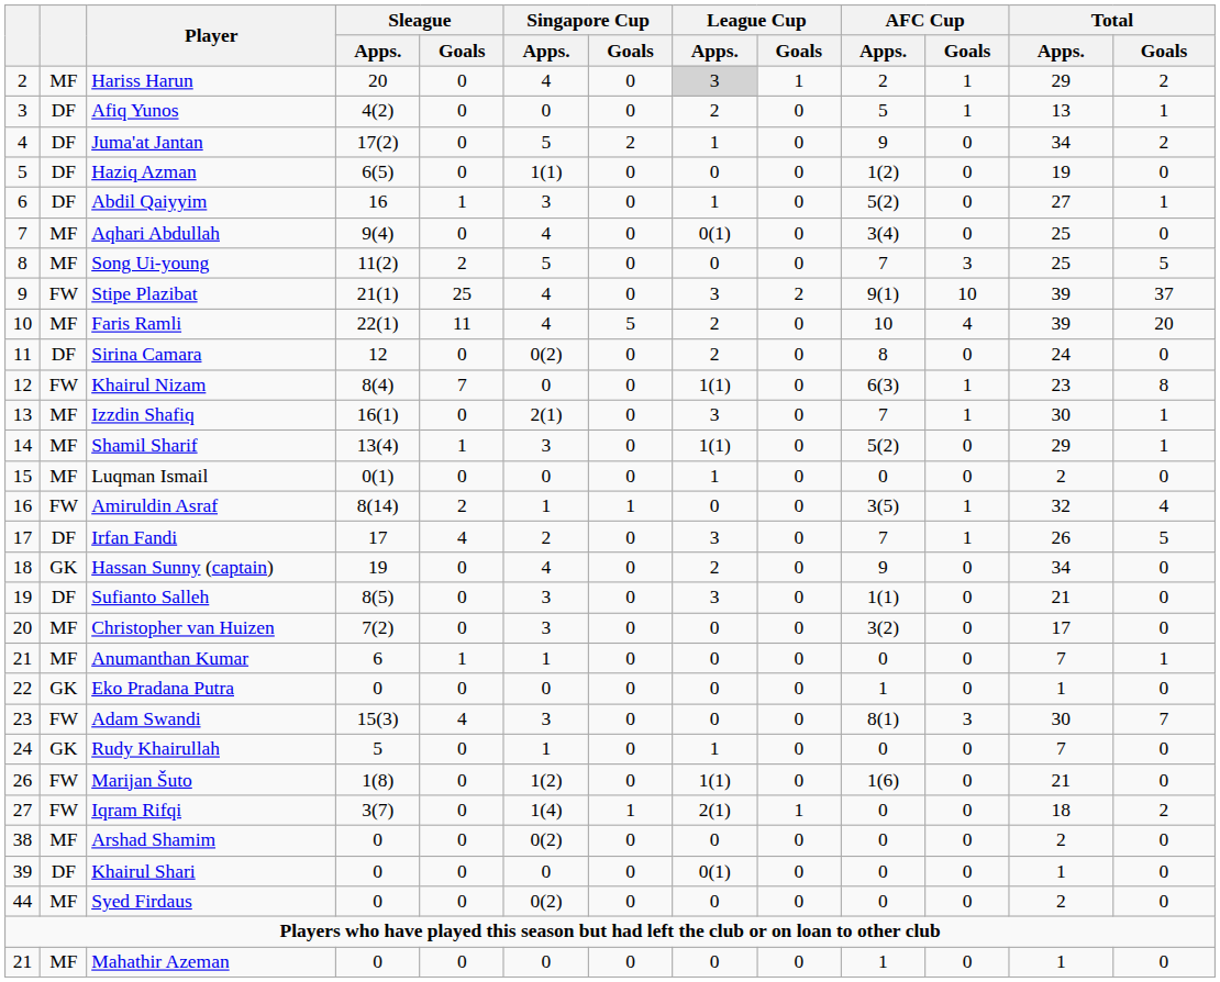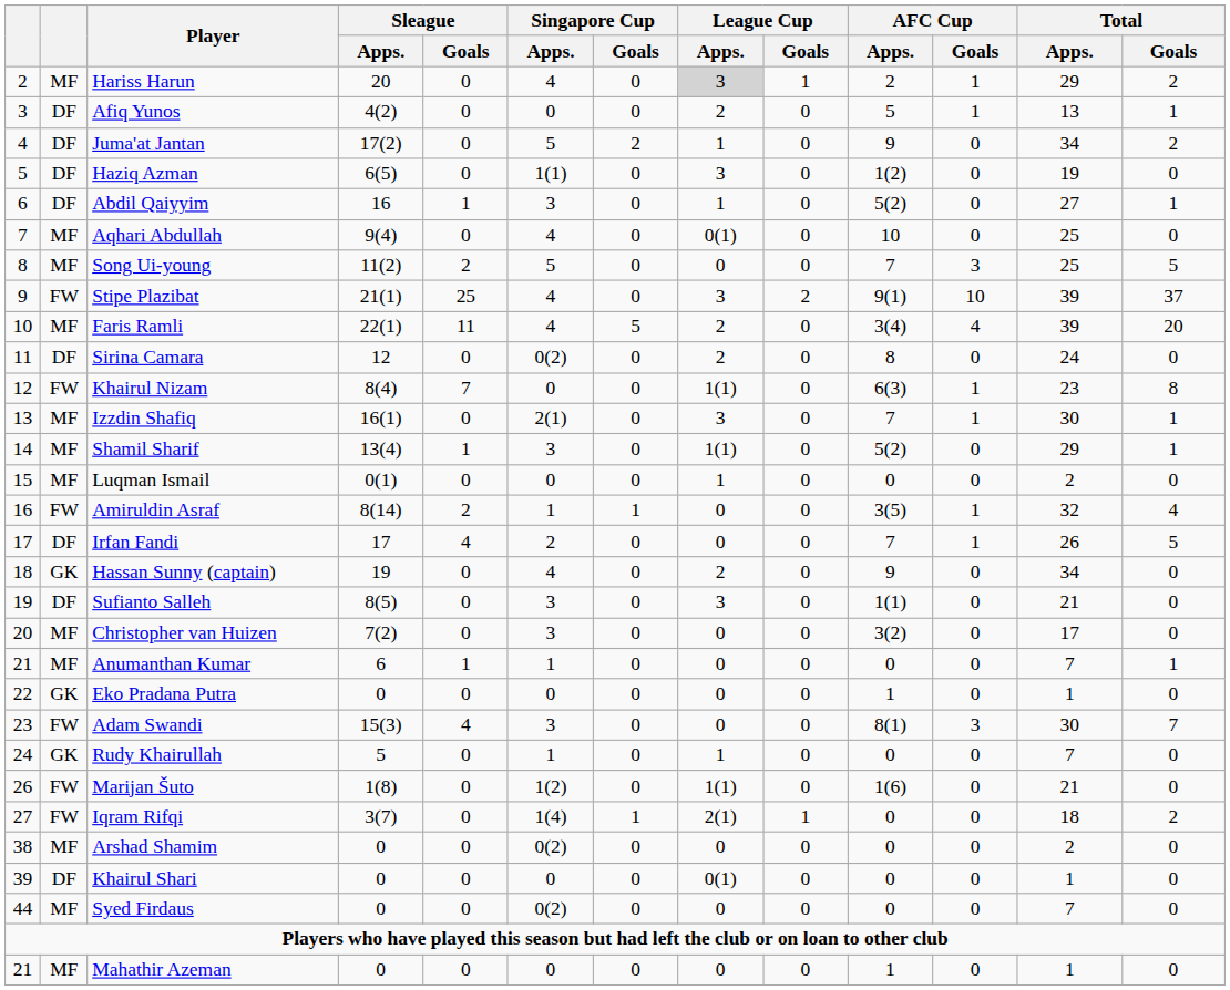 <table class="wikitable" style="text-align:center; font-size:100%; width:80%;">
 <tr>
 <th rowspan=2></th>
 <th rowspan=2></th>
 <th rowspan="2" style="width:200px;">Player</th>
 <th colspan="2" style="width:105px;">Sleague</th>
 <th colspan="2" style="width:105px;">Singapore Cup</th>
 <th colspan="2" style="width:105px;">League Cup</th>
 <th colspan="2" style="width:105px;">AFC Cup</th>
 <th colspan="2" style="width:130px;">Total</th>
 </tr>
 <tr>
 <th>Apps.</th>
 <th>Goals</th>
 <th>Apps.</th>
 <th>Goals</th>
 <th>Apps.</th>
 <th>Goals</th>
 <th>Apps.</th>
 <th>Goals</th>
 <th>Apps.</th>
 <th>Goals</th>
 </tr>
 <tr>
 <td>2</td>
 <td>MF</td>
 <td align=left> <a href='#'>Hariss Harun</a></td>
 <td>20</td>
 <td>0</td>
 <td>4</td>
 <td>0</td>
 <td style="background: lightgrey;">3</td>
 <td>1</td>
 <td>2</td>
 <td>1</td>
 <td>29</td>
 <td>2</td>
 </tr>
 <tr>
 <td>3</td>
 <td>DF</td>
 <td align=left> <a href='#'>Afiq Yunos</a></td>
 <td>4(2)</td>
 <td>0</td>
 <td>0</td>
 <td>0</td>
 <td>2</td>
 <td>0</td>
 <td>5</td>
 <td>1</td>
 <td>13</td>
 <td>1</td>
 </tr>
 <tr>
 <td>4</td>
 <td>DF</td>
 <td align=left> <a href='#'>Juma'at Jantan</a></td>
 <td>17(2)</td>
 <td>0</td>
 <td>5</td>
 <td>2</td>
 <td>1</td>
 <td>0</td>
 <td>9</td>
 <td>0</td>
 <td>34</td>
 <td>2</td>
 </tr>
 <tr>
 <td>5</td>
 <td>DF</td>
 <td align=left> <a href='#'>Haziq Azman</a></td>
 <td>6(5)</td>
 <td>0</td>
 <td>1(1)</td>
 <td>0</td>
-<td>0</td>
+<td>3</td>
 <td>0</td>
 <td>1(2)</td>
 <td>0</td>
 <td>19</td>
 <td>0</td>
 </tr>
 <tr>
 <td>6</td>
 <td>DF</td>
 <td align=left> <a href='#'>	Abdil Qaiyyim</a></td>
 <td>16</td>
 <td>1</td>
 <td>3</td>
 <td>0</td>
 <td>1</td>
 <td>0</td>
 <td>5(2)</td>
 <td>0</td>
 <td>27</td>
 <td>1</td>
 </tr>
 <tr>
 <td>7</td>
 <td>MF</td>
 <td align=left> <a href='#'>Aqhari Abdullah</a></td>
 <td>9(4)</td>
 <td>0</td>
 <td>4</td>
 <td>0</td>
 <td>0(1)</td>
 <td>0</td>
-<td>3(4)</td>
+<td>10</td>
 <td>0</td>
 <td>25</td>
 <td>0</td>
 </tr>
 <tr>
 <td>8</td>
 <td>MF</td>
 <td align=left> <a href='#'>Song Ui-young</a></td>
 <td>11(2)</td>
 <td>2</td>
 <td>5</td>
 <td>0</td>
 <td>0</td>
 <td>0</td>
 <td>7</td>
 <td>3</td>
 <td>25</td>
 <td>5</td>
 </tr>
 <tr>
 <td>9</td>
 <td>FW</td>
 <td align=left> <a href='#'>Stipe Plazibat</a></td>
 <td>21(1)</td>
 <td>25</td>
 <td>4</td>
 <td>0</td>
 <td>3</td>
 <td>2</td>
 <td>9(1)</td>
 <td>10</td>
 <td>39</td>
 <td>37</td>
 </tr>
 <tr>
 <td>10</td>
 <td>MF</td>
 <td align=left> <a href='#'>Faris Ramli</a></td>
 <td>22(1)</td>
 <td>11</td>
 <td>4</td>
 <td>5</td>
 <td>2</td>
 <td>0</td>
-<td>10</td>
+<td>3(4)</td>
 <td>4</td>
 <td>39</td>
 <td>20</td>
 </tr>
 <tr>
 <td>11</td>
 <td>DF</td>
 <td align=left> <a href='#'>Sirina Camara</a></td>
 <td>12</td>
 <td>0</td>
 <td>0(2)</td>
 <td>0</td>
 <td>2</td>
 <td>0</td>
 <td>8</td>
 <td>0</td>
 <td>24</td>
 <td>0</td>
 </tr>
 <tr>
 <td>12</td>
 <td>FW</td>
 <td align=left> <a href='#'>Khairul Nizam</a></td>
 <td>8(4)</td>
 <td>7</td>
 <td>0</td>
 <td>0</td>
 <td>1(1)</td>
 <td>0</td>
 <td>6(3)</td>
 <td>1</td>
 <td>23</td>
 <td>8</td>
 </tr>
 <tr>
 <td>13</td>
 <td>MF</td>
 <td align=left> <a href='#'>Izzdin Shafiq</a></td>
 <td>16(1)</td>
 <td>0</td>
 <td>2(1)</td>
 <td>0</td>
 <td>3</td>
 <td>0</td>
 <td>7</td>
 <td>1</td>
 <td>30</td>
 <td>1</td>
 </tr>
 <tr>
 <td>14</td>
 <td>MF</td>
 <td align=left> <a href='#'>Shamil Sharif</a></td>
 <td>13(4)</td>
 <td>1</td>
 <td>3</td>
 <td>0</td>
 <td>1(1)</td>
 <td>0</td>
 <td>5(2)</td>
 <td>0</td>
 <td>29</td>
 <td>1</td>
 </tr>
 <tr>
 <td>15</td>
 <td>MF</td>
 <td align=left> Luqman Ismail</td>
 <td>0(1)</td>
 <td>0</td>
 <td>0</td>
 <td>0</td>
 <td>1</td>
 <td>0</td>
 <td>0</td>
 <td>0</td>
 <td>2</td>
 <td>0</td>
 </tr>
 <tr>
 <td>16</td>
 <td>FW</td>
 <td align=left> <a href='#'>Amiruldin Asraf</a></td>
 <td>8(14)</td>
 <td>2</td>
 <td>1</td>
 <td>1</td>
 <td>0</td>
 <td>0</td>
 <td>3(5)</td>
 <td>1</td>
 <td>32</td>
 <td>4</td>
 </tr>
 <tr>
 <td>17</td>
 <td>DF</td>
 <td align=left> <a href='#'>Irfan Fandi</a></td>
 <td>17</td>
 <td>4</td>
 <td>2</td>
 <td>0</td>
-<td>3</td>
+<td>0</td>
 <td>0</td>
 <td>7</td>
 <td>1</td>
 <td>26</td>
 <td>5</td>
 </tr>
 <tr>
 <td>18</td>
 <td>GK</td>
 <td align=left> <a href='#'>Hassan Sunny</a> (<a href='#'>captain</a>)</td>
 <td>19</td>
 <td>0</td>
 <td>4</td>
 <td>0</td>
 <td>2</td>
 <td>0</td>
 <td>9</td>
 <td>0</td>
 <td>34</td>
 <td>0</td>
 </tr>
 <tr>
 <td>19</td>
 <td>DF</td>
 <td align=left> <a href='#'>Sufianto Salleh</a></td>
 <td>8(5)</td>
 <td>0</td>
 <td>3</td>
 <td>0</td>
 <td>3</td>
 <td>0</td>
 <td>1(1)</td>
 <td>0</td>
 <td>21</td>
 <td>0</td>
 </tr>
 <tr>
 <td>20</td>
 <td>MF</td>
 <td align=left> <a href='#'>Christopher van Huizen</a></td>
 <td>7(2)</td>
 <td>0</td>
 <td>3</td>
 <td>0</td>
 <td>0</td>
 <td>0</td>
 <td>3(2)</td>
 <td>0</td>
 <td>17</td>
 <td>0</td>
 </tr>
 <tr>
 <td>21</td>
 <td>MF</td>
 <td align=left> <a href='#'>Anumanthan Kumar</a></td>
 <td>6</td>
 <td>1</td>
 <td>1</td>
 <td>0</td>
 <td>0</td>
 <td>0</td>
 <td>0</td>
 <td>0</td>
 <td>7</td>
 <td>1</td>
 </tr>
 <tr>
 <td>22</td>
 <td>GK</td>
 <td align=left> <a href='#'>Eko Pradana Putra</a></td>
 <td>0</td>
 <td>0</td>
 <td>0</td>
 <td>0</td>
 <td>0</td>
 <td>0</td>
 <td>1</td>
 <td>0</td>
 <td>1</td>
 <td>0</td>
 </tr>
 <tr>
 <td>23</td>
 <td>FW</td>
 <td align=left> <a href='#'>Adam Swandi</a></td>
 <td>15(3)</td>
 <td>4</td>
 <td>3</td>
 <td>0</td>
 <td>0</td>
 <td>0</td>
 <td>8(1)</td>
 <td>3</td>
 <td>30</td>
 <td>7</td>
 </tr>
 <tr>
 <td>24</td>
 <td>GK</td>
 <td align=left> <a href='#'>Rudy Khairullah</a></td>
 <td>5</td>
 <td>0</td>
 <td>1</td>
 <td>0</td>
 <td>1</td>
 <td>0</td>
 <td>0</td>
 <td>0</td>
 <td>7</td>
 <td>0</td>
 </tr>
 <tr>
 <td>26</td>
 <td>FW</td>
 <td align=left> <a href='#'>Marijan Šuto</a></td>
 <td>1(8)</td>
 <td>0</td>
 <td>1(2)</td>
 <td>0</td>
 <td>1(1)</td>
 <td>0</td>
 <td>1(6)</td>
 <td>0</td>
 <td>21</td>
 <td>0</td>
 </tr>
 <tr>
 <td>27</td>
 <td>FW</td>
 <td align=left> <a href='#'>Iqram Rifqi</a></td>
 <td>3(7)</td>
 <td>0</td>
 <td>1(4)</td>
 <td>1</td>
 <td>2(1)</td>
 <td>1</td>
 <td>0</td>
 <td>0</td>
 <td>18</td>
 <td>2</td>
 </tr>
 <tr>
 <td>38</td>
 <td>MF</td>
 <td align=left> <a href='#'>Arshad Shamim</a></td>
 <td>0</td>
 <td>0</td>
 <td>0(2)</td>
 <td>0</td>
 <td>0</td>
 <td>0</td>
 <td>0</td>
 <td>0</td>
 <td>2</td>
 <td>0</td>
 </tr>
 <tr>
 <td>39</td>
 <td>DF</td>
 <td align=left> <a href='#'>Khairul Shari</a></td>
 <td>0</td>
 <td>0</td>
 <td>0</td>
 <td>0</td>
 <td>0(1)</td>
 <td>0</td>
 <td>0</td>
 <td>0</td>
 <td>1</td>
 <td>0</td>
 </tr>
 <tr>
 <td>44</td>
 <td>MF</td>
 <td align=left> <a href='#'>Syed Firdaus</a></td>
 <td>0</td>
 <td>0</td>
 <td>0(2)</td>
 <td>0</td>
 <td>0</td>
 <td>0</td>
 <td>0</td>
 <td>0</td>
-<td>2</td>
+<td>7</td>
 <td>0</td>
 </tr>
 <tr>
 <td colspan="17"><strong>Players who have played this season but had left the club or on loan to other club</strong></td>
 </tr>
 <tr>
 <td>21</td>
 <td>MF</td>
 <td align=left> <a href='#'>Mahathir Azeman</a></td>
 <td>0</td>
 <td>0</td>
 <td>0</td>
 <td>0</td>
 <td>0</td>
 <td>0</td>
 <td>1</td>
 <td>0</td>
 <td>1</td>
 <td>0</td>
 </tr>
 <tr>
 </tr>
 </table>
